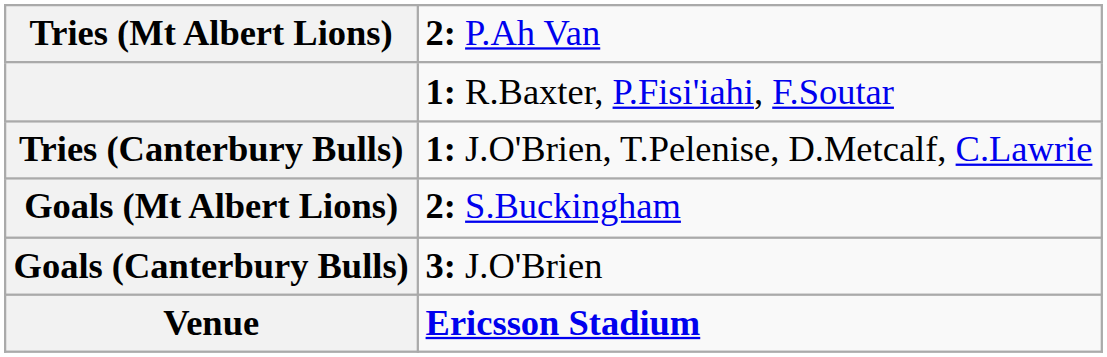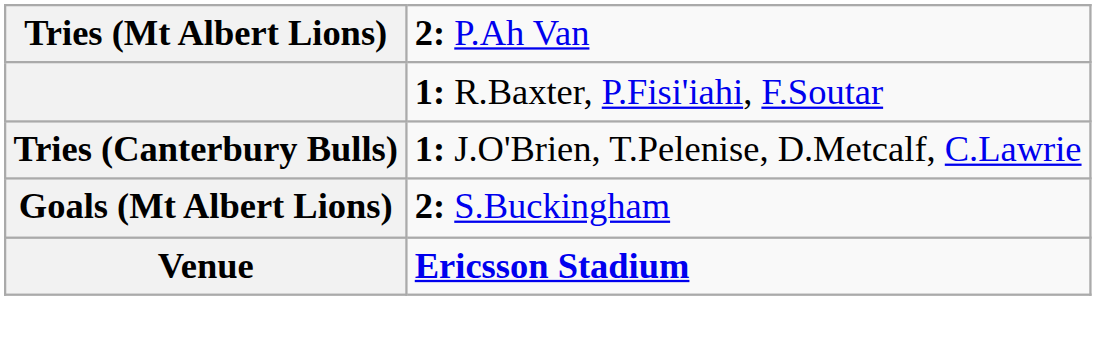 <table class="wikitable">
 <tr>
 <th>Tries (Mt Albert Lions)</th>
 <td><strong>2:</strong> <a href='#'>P.Ah Van</a></td>
 </tr>
 <tr>
 <th></th>
 <td><strong>1:</strong> R.Baxter, <a href='#'>P.Fisi'iahi</a>, <a href='#'>F.Soutar</a></td>
 </tr>
 <tr>
 <th>Tries (Canterbury Bulls)</th>
 <td><strong>1:</strong> J.O'Brien, T.Pelenise, D.Metcalf, <a href='#'>C.Lawrie</a></td>
 </tr>
 <tr>
 <th>Goals (Mt Albert Lions)</th>
 <td><strong>2:</strong> <a href='#'>S.Buckingham</a></td>
 </tr>
 <tr>
-<th>Goals (Canterbury Bulls)</th>
-<td><strong>3:</strong> J.O'Brien</td>
-</tr>
-<tr>
 <th>Venue</th>
 <td><strong><a href='#'>Ericsson Stadium</a></strong></td>
 </tr>
 </table>
